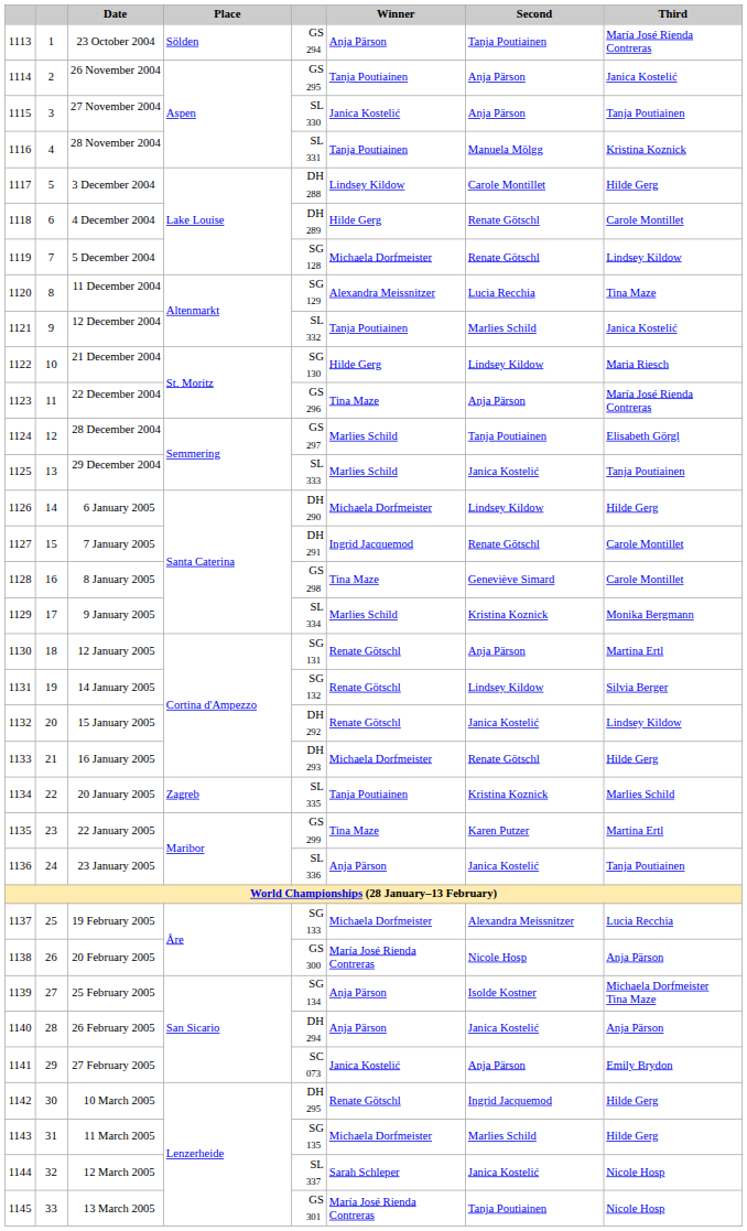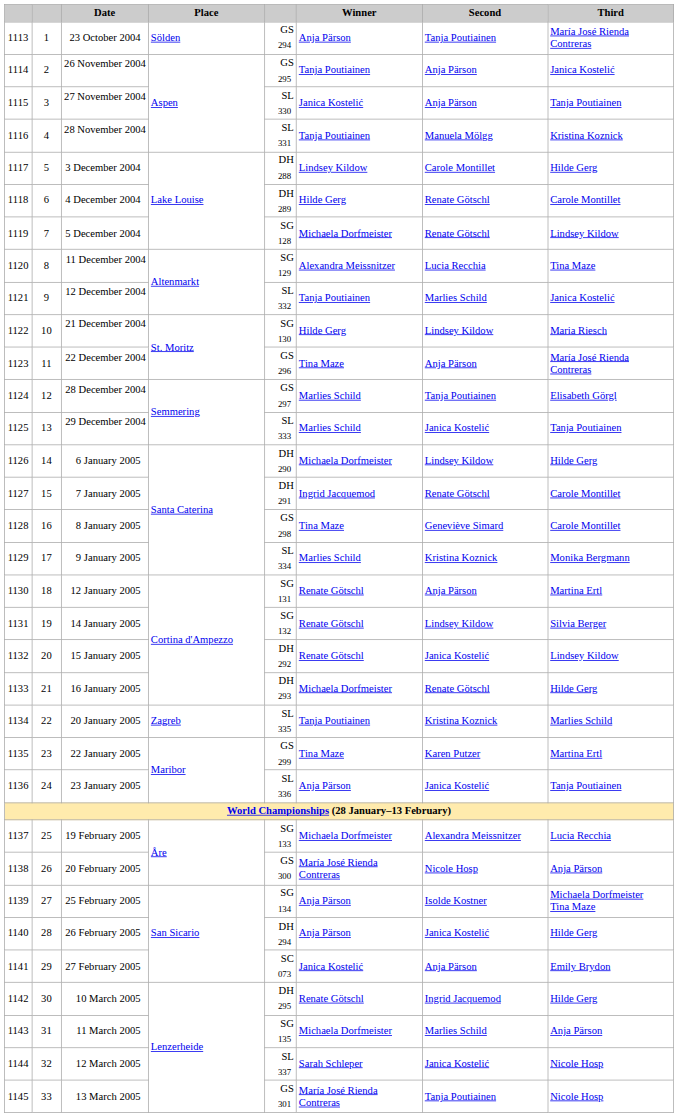 <table class="wikitable plainrowheaders" style="background:#fff; font-size:86%; line-height:16px; border:grey solid 1px; border-collapse:collapse;">
 <tr style="background:#ccc; text-align:center;">
 <td align="center" width="30"></td>
 <td align="center" width="40"></td>
 <td align="center" width="130"><strong>Date</strong></td>
 <td align="center" width="180"><strong>Place</strong></td>
 <td align="center" width="42"></td>
 <td align="center" width="200"><strong>Winner</strong></td>
 <td align="center" width="200"><strong>Second</strong></td>
 <td align="center" width="200"><strong>Third</strong></td>
 </tr>
 <tr>
 <td align=center>1113</td>
 <td align=center>1</td>
 <td align=right>23 October 2004  </td>
 <td> <a href='#'>Sölden</a></td>
 <td align=right>GS <sub>294</sub> </td>
 <td> <a href='#'>Anja Pärson</a></td>
 <td> <a href='#'>Tanja Poutiainen</a></td>
 <td> <a href='#'>María José Rienda Contreras</a></td>
 </tr>
 <tr>
 <td align=center>1114</td>
 <td align=center>2</td>
 <td align=right>26 November 2004  </td>
 <td rowspan=3> <a href='#'>Aspen</a></td>
 <td align=right>GS <sub>295</sub> </td>
 <td> <a href='#'>Tanja Poutiainen</a></td>
 <td> <a href='#'>Anja Pärson</a></td>
 <td> <a href='#'>Janica Kostelić</a></td>
 </tr>
 <tr>
 <td align=center>1115</td>
 <td align=center>3</td>
 <td align=right>27 November 2004  </td>
 <td align=right>SL <sub>330</sub> </td>
 <td> <a href='#'>Janica Kostelić</a></td>
 <td> <a href='#'>Anja Pärson</a></td>
 <td> <a href='#'>Tanja Poutiainen</a></td>
 </tr>
 <tr>
 <td align=center>1116</td>
 <td align=center>4</td>
 <td align=right>28 November 2004  </td>
 <td align=right>SL <sub>331</sub> </td>
 <td> <a href='#'>Tanja Poutiainen</a></td>
 <td> <a href='#'>Manuela Mölgg</a></td>
 <td> <a href='#'>Kristina Koznick</a></td>
 </tr>
 <tr>
 <td align=center>1117</td>
 <td align=center>5</td>
 <td align=right>3 December 2004  </td>
 <td rowspan=3> <a href='#'>Lake Louise</a></td>
 <td align=right>DH <sub>288</sub> </td>
 <td> <a href='#'>Lindsey Kildow</a></td>
 <td> <a href='#'>Carole Montillet</a></td>
 <td> <a href='#'>Hilde Gerg</a></td>
 </tr>
 <tr>
 <td align=center>1118</td>
 <td align=center>6</td>
 <td align=right>4 December 2004  </td>
 <td align=right>DH <sub>289</sub> </td>
 <td> <a href='#'>Hilde Gerg</a></td>
 <td> <a href='#'>Renate Götschl</a></td>
 <td> <a href='#'>Carole Montillet</a></td>
 </tr>
 <tr>
 <td align=center>1119</td>
 <td align=center>7</td>
 <td align=right>5 December 2004  </td>
 <td align=right>SG <sub>128</sub> </td>
 <td> <a href='#'>Michaela Dorfmeister</a></td>
 <td> <a href='#'>Renate Götschl</a></td>
 <td> <a href='#'>Lindsey Kildow</a></td>
 </tr>
 <tr>
 <td align=center>1120</td>
 <td align=center>8</td>
 <td align=right>11 December 2004  </td>
 <td rowspan=2> <a href='#'>Altenmarkt</a></td>
 <td align=right>SG <sub>129</sub> </td>
 <td> <a href='#'>Alexandra Meissnitzer</a></td>
 <td> <a href='#'>Lucia Recchia</a></td>
 <td> <a href='#'>Tina Maze</a></td>
 </tr>
 <tr>
 <td align=center>1121</td>
 <td align=center>9</td>
 <td align=right>12 December 2004  </td>
 <td align=right>SL <sub>332</sub> </td>
 <td> <a href='#'>Tanja Poutiainen</a></td>
 <td> <a href='#'>Marlies Schild</a></td>
 <td> <a href='#'>Janica Kostelić</a></td>
 </tr>
 <tr>
 <td align=center>1122</td>
 <td align=center>10</td>
 <td align=right>21 December 2004  </td>
 <td rowspan=2> <a href='#'>St. Moritz</a></td>
 <td align=right>SG <sub>130</sub> </td>
 <td> <a href='#'>Hilde Gerg</a></td>
 <td> <a href='#'>Lindsey Kildow</a></td>
 <td> <a href='#'>Maria Riesch</a></td>
 </tr>
 <tr>
 <td align=center>1123</td>
 <td align=center>11</td>
 <td align=right>22 December 2004  </td>
 <td align=right>GS <sub>296</sub> </td>
 <td> <a href='#'>Tina Maze</a></td>
 <td> <a href='#'>Anja Pärson</a></td>
 <td> <a href='#'>María José Rienda Contreras</a></td>
 </tr>
 <tr>
 <td align=center>1124</td>
 <td align=center>12</td>
 <td align=right>28 December 2004  </td>
 <td rowspan=2> <a href='#'>Semmering</a></td>
 <td align=right>GS <sub>297</sub> </td>
 <td> <a href='#'>Marlies Schild</a></td>
 <td> <a href='#'>Tanja Poutiainen</a></td>
 <td> <a href='#'>Elisabeth Görgl</a></td>
 </tr>
 <tr>
 <td align=center>1125</td>
 <td align=center>13</td>
 <td align=right>29 December 2004  </td>
 <td align=right>SL <sub>333</sub> </td>
 <td> <a href='#'>Marlies Schild</a></td>
 <td> <a href='#'>Janica Kostelić</a></td>
 <td> <a href='#'>Tanja Poutiainen</a></td>
 </tr>
 <tr>
 <td align=center>1126</td>
 <td align=center>14</td>
 <td align=right>6 January 2005  </td>
 <td rowspan=4> <a href='#'>Santa Caterina</a></td>
 <td align=right>DH <sub>290</sub> </td>
 <td> <a href='#'>Michaela Dorfmeister</a></td>
 <td> <a href='#'>Lindsey Kildow</a></td>
 <td> <a href='#'>Hilde Gerg</a></td>
 </tr>
 <tr>
 <td align=center>1127</td>
 <td align=center>15</td>
 <td align=right>7 January 2005  </td>
 <td align=right>DH <sub>291</sub> </td>
 <td> <a href='#'>Ingrid Jacquemod</a></td>
 <td> <a href='#'>Renate Götschl</a></td>
 <td> <a href='#'>Carole Montillet</a></td>
 </tr>
 <tr>
 <td align=center>1128</td>
 <td align=center>16</td>
 <td align=right>8 January 2005  </td>
 <td align=right>GS <sub>298</sub> </td>
 <td> <a href='#'>Tina Maze</a></td>
 <td> <a href='#'>Geneviève Simard</a></td>
 <td> <a href='#'>Carole Montillet</a></td>
 </tr>
 <tr>
 <td align=center>1129</td>
 <td align=center>17</td>
 <td align=right>9 January 2005  </td>
 <td align=right>SL <sub>334</sub> </td>
 <td> <a href='#'>Marlies Schild</a></td>
 <td> <a href='#'>Kristina Koznick</a></td>
 <td> <a href='#'>Monika Bergmann</a></td>
 </tr>
 <tr>
 <td align=center>1130</td>
 <td align=center>18</td>
 <td align=right>12 January 2005  </td>
 <td rowspan=4> <a href='#'>Cortina d'Ampezzo</a></td>
 <td align=right>SG <sub>131</sub> </td>
 <td> <a href='#'>Renate Götschl</a></td>
 <td> <a href='#'>Anja Pärson</a></td>
 <td> <a href='#'>Martina Ertl</a></td>
 </tr>
 <tr>
 <td align=center>1131</td>
 <td align=center>19</td>
 <td align=right>14 January 2005  </td>
 <td align=right>SG <sub>132</sub> </td>
 <td> <a href='#'>Renate Götschl</a></td>
 <td> <a href='#'>Lindsey Kildow</a></td>
 <td> <a href='#'>Silvia Berger</a></td>
 </tr>
 <tr>
 <td align=center>1132</td>
 <td align=center>20</td>
 <td align=right>15 January 2005  </td>
 <td align=right>DH <sub>292</sub> </td>
 <td> <a href='#'>Renate Götschl</a></td>
 <td> <a href='#'>Janica Kostelić</a></td>
 <td> <a href='#'>Lindsey Kildow</a></td>
 </tr>
 <tr>
 <td align=center>1133</td>
 <td align=center>21</td>
 <td align=right>16 January 2005  </td>
 <td align=right>DH <sub>293</sub> </td>
 <td> <a href='#'>Michaela Dorfmeister</a></td>
 <td> <a href='#'>Renate Götschl</a></td>
 <td> <a href='#'>Hilde Gerg</a></td>
 </tr>
 <tr>
 <td align=center>1134</td>
 <td align=center>22</td>
 <td align=right>20 January 2005  </td>
 <td> <a href='#'>Zagreb</a></td>
 <td align=right>SL <sub>335</sub> </td>
 <td> <a href='#'>Tanja Poutiainen</a></td>
 <td> <a href='#'>Kristina Koznick</a></td>
 <td> <a href='#'>Marlies Schild</a></td>
 </tr>
 <tr>
 <td align=center>1135</td>
 <td align=center>23</td>
 <td align=right>22 January 2005  </td>
 <td rowspan=2> <a href='#'>Maribor</a></td>
 <td align=right>GS <sub>299</sub> </td>
 <td> <a href='#'>Tina Maze</a></td>
 <td> <a href='#'>Karen Putzer</a></td>
 <td> <a href='#'>Martina Ertl</a></td>
 </tr>
 <tr>
 <td align=center>1136</td>
 <td align=center>24</td>
 <td align=right>23 January 2005  </td>
 <td align=right>SL <sub>336</sub> </td>
 <td> <a href='#'>Anja Pärson</a></td>
 <td> <a href='#'>Janica Kostelić</a></td>
 <td> <a href='#'>Tanja Poutiainen</a></td>
 </tr>
 <tr style="background:#FFEBAD">
 <td colspan="8" style="text-align:center;"><strong><a href='#'>World Championships</a> (28 January–13 February)</strong></td>
 </tr>
 <tr>
 <td align=center>1137</td>
 <td align=center>25</td>
 <td align=right>19 February 2005  </td>
 <td rowspan=2> <a href='#'>Åre</a></td>
 <td align=right>SG <sub>133</sub> </td>
 <td> <a href='#'>Michaela Dorfmeister</a></td>
 <td> <a href='#'>Alexandra Meissnitzer</a></td>
 <td> <a href='#'>Lucia Recchia</a></td>
 </tr>
 <tr>
 <td align=center>1138</td>
 <td align=center>26</td>
 <td align=right>20 February 2005  </td>
 <td align=right>GS <sub>300</sub> </td>
 <td> <a href='#'>María José Rienda Contreras</a></td>
 <td> <a href='#'>Nicole Hosp</a></td>
 <td> <a href='#'>Anja Pärson</a></td>
 </tr>
 <tr>
 <td align=center>1139</td>
 <td align=center>27</td>
 <td align=right>25 February 2005  </td>
 <td rowspan=3> <a href='#'>San Sicario</a></td>
 <td align=right>SG <sub>134</sub> </td>
 <td> <a href='#'>Anja Pärson</a></td>
 <td> <a href='#'>Isolde Kostner</a></td>
 <td> <a href='#'>Michaela Dorfmeister</a><br> <a href='#'>Tina Maze</a></td>
 </tr>
 <tr>
 <td align=center>1140</td>
 <td align=center>28</td>
 <td align=right>26 February 2005  </td>
 <td align=right>DH <sub>294</sub> </td>
 <td> <a href='#'>Anja Pärson</a></td>
 <td> <a href='#'>Janica Kostelić</a></td>
-<td> <a href='#'>Anja Pärson</a></td>
+<td> <a href='#'>Hilde Gerg</a></td>
 </tr>
 <tr>
 <td align=center>1141</td>
 <td align=center>29</td>
 <td align=right>27 February 2005  </td>
 <td align=right>SC <sub>073</sub> </td>
 <td> <a href='#'>Janica Kostelić</a></td>
 <td> <a href='#'>Anja Pärson</a></td>
 <td> <a href='#'>Emily Brydon</a></td>
 </tr>
 <tr>
 <td align=center>1142</td>
 <td align=center>30</td>
 <td align=right>10 March 2005  </td>
 <td rowspan=4> <a href='#'>Lenzerheide</a></td>
 <td align=right>DH <sub>295</sub> </td>
 <td> <a href='#'>Renate Götschl</a></td>
 <td> <a href='#'>Ingrid Jacquemod</a></td>
 <td> <a href='#'>Hilde Gerg</a></td>
 </tr>
 <tr>
 <td align=center>1143</td>
 <td align=center>31</td>
 <td align=right>11 March 2005  </td>
 <td align=right>SG <sub>135</sub> </td>
 <td> <a href='#'>Michaela Dorfmeister</a></td>
 <td> <a href='#'>Marlies Schild</a></td>
-<td> <a href='#'>Hilde Gerg</a></td>
+<td> <a href='#'>Anja Pärson</a></td>
 </tr>
 <tr>
 <td align=center>1144</td>
 <td align=center>32</td>
 <td align=right>12 March 2005  </td>
 <td align=right>SL <sub>337</sub> </td>
 <td> <a href='#'>Sarah Schleper</a></td>
 <td> <a href='#'>Janica Kostelić</a></td>
 <td> <a href='#'>Nicole Hosp</a></td>
 </tr>
 <tr>
 <td align=center>1145</td>
 <td align=center>33</td>
 <td align=right>13 March 2005  </td>
 <td align=right>GS <sub>301</sub> </td>
 <td> <a href='#'>María José Rienda Contreras</a></td>
 <td> <a href='#'>Tanja Poutiainen</a></td>
 <td> <a href='#'>Nicole Hosp</a></td>
 </tr>
 </table>
